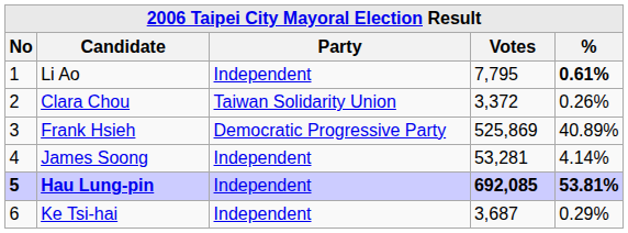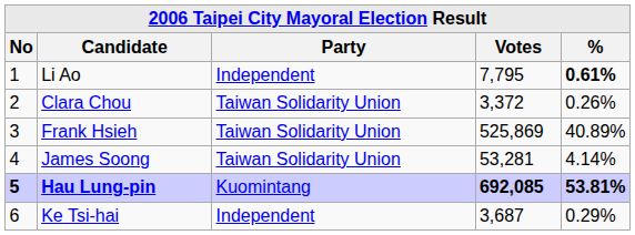 <table class="wikitable" style="margin:1em auto;">
 <tr>
 <th style="background-color:#E9E9E9" align=center colspan=7><a href='#'>2006 Taipei City Mayoral Election</a> Result</th>
 </tr>
 <tr>
 <th width="20">No</th>
 <th width="150">Candidate</th>
 <th width="230">Party</th>
 <th width="70">Votes</th>
 <th width="40">%</th>
 </tr>
 <tr>
 <td>1</td>
 <td>Li Ao</td>
 <td><a href='#'>Independent</a></td>
 <td>7,795</td>
 <td><strong>0.61%</strong></td>
 </tr>
 <tr>
 <td>2</td>
 <td><a href='#'>Clara Chou</a></td>
 <td><a href='#'>Taiwan Solidarity Union</a></td>
 <td>3,372</td>
 <td>0.26%</td>
 </tr>
 <tr>
 <td>3</td>
 <td><a href='#'>Frank Hsieh</a></td>
-<td><a href='#'>Democratic Progressive Party</a></td>
+<td><a href='#'>Taiwan Solidarity Union</a></td>
 <td>525,869</td>
 <td>40.89%</td>
 </tr>
 <tr>
 <td>4</td>
 <td><a href='#'>James Soong</a></td>
-<td><a href='#'>Independent</a></td>
+<td><a href='#'>Taiwan Solidarity Union</a></td>
 <td>53,281</td>
 <td>4.14%</td>
 </tr>
 <tr style="background:#ccccff">
 <td><strong>5</strong></td>
 <td><strong><a href='#'>Hau Lung-pin</a></strong></td>
-<td><a href='#'>Independent</a></td>
+<td><a href='#'>Kuomintang</a></td>
 <td><strong>692,085</strong></td>
 <td><strong>53.81%</strong></td>
 </tr>
 <tr>
 <td>6</td>
 <td><a href='#'>Ke Tsi-hai</a></td>
 <td><a href='#'>Independent</a></td>
 <td>3,687</td>
 <td>0.29%</td>
 </tr>
 </table>
